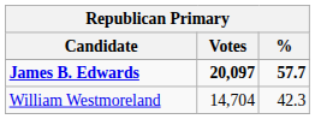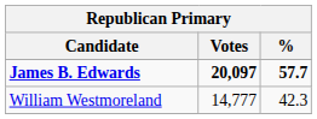 <table class="wikitable" style="background: #f9f9f9; font-size: 95%;">
 <tr style="background-color:#E9E9E9">
 <th colspan="3">Republican Primary</th>
 </tr>
 <tr style="background-color:#E9E9E9">
 <th colspan="1" style="width: 170px">Candidate</th>
 <th style="width: 50px">Votes</th>
 <th style="width: 40px">%</th>
 </tr>
 <tr>
 </tr>
 <tr>
 <td><strong><a href='#'>James B. Edwards</a></strong></td>
 <td align="right"><strong>20,097</strong></td>
 <td align="right"><strong>57.7</strong></td>
 </tr>
 <tr>
 <td><a href='#'>William Westmoreland</a></td>
-<td align="right">14,704</td>
+<td align="right">14,777</td>
 <td align="right">42.3</td>
 </tr>
 <tr>
 </tr>
 </table>
